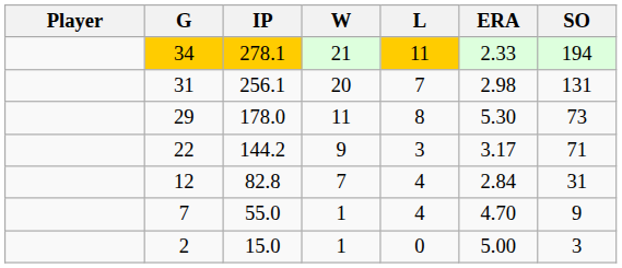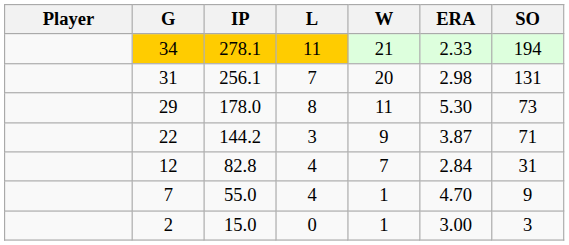 <table class="wikitable sortable">
 <tr>
 <th bgcolor="#DDDDFF" width="16%">Player</th>
 <th bgcolor="#DDDDFF" width="9%">G</th>
 <th bgcolor="#DDDDFF" width="9%">IP</th>
+<th bgcolor="#DDDDFF" width="9%">L</th>
 <th bgcolor="#DDDDFF" width="9%">W</th>
-<th bgcolor="#DDDDFF" width="9%">L</th>
 <th bgcolor="#DDDDFF" width="9%">ERA</th>
 <th bgcolor="#DDDDFF" width="9%">SO</th>
 </tr>
 <tr align="center">
 <td></td>
 <td bgcolor="#FFCC00">34</td>
 <td bgcolor="#FFCC00">278.1</td>
+<td bgcolor="#FFCC00">11</td>
 <td bgcolor="#DDFFDD">21</td>
-<td bgcolor="#FFCC00">11</td>
 <td bgcolor="#DDFFDD">2.33</td>
 <td bgcolor="#DDFFDD">194</td>
 </tr>
 <tr align="center">
 <td></td>
 <td>31</td>
 <td>256.1</td>
+<td>7</td>
 <td>20</td>
-<td>7</td>
 <td>2.98</td>
 <td>131</td>
 </tr>
 <tr align="center">
 <td></td>
 <td>29</td>
 <td>178.0</td>
+<td>8</td>
 <td>11</td>
-<td>8</td>
 <td>5.30</td>
 <td>73</td>
 </tr>
 <tr align="center">
 <td></td>
 <td>22</td>
 <td>144.2</td>
+<td>3</td>
 <td>9</td>
-<td>3</td>
-<td>3.17</td>
+<td>3.87</td>
 <td>71</td>
 </tr>
 <tr align="center">
 <td></td>
 <td>12</td>
 <td>82.8</td>
+<td>4</td>
 <td>7</td>
-<td>4</td>
 <td>2.84</td>
 <td>31</td>
 </tr>
 <tr align="center">
 <td></td>
 <td>7</td>
 <td>55.0</td>
+<td>4</td>
 <td>1</td>
-<td>4</td>
 <td>4.70</td>
 <td>9</td>
 </tr>
 <tr align="center">
 <td></td>
 <td>2</td>
 <td>15.0</td>
+<td>0</td>
 <td>1</td>
-<td>0</td>
-<td>5.00</td>
+<td>3.00</td>
 <td>3</td>
 </tr>
 </table>
